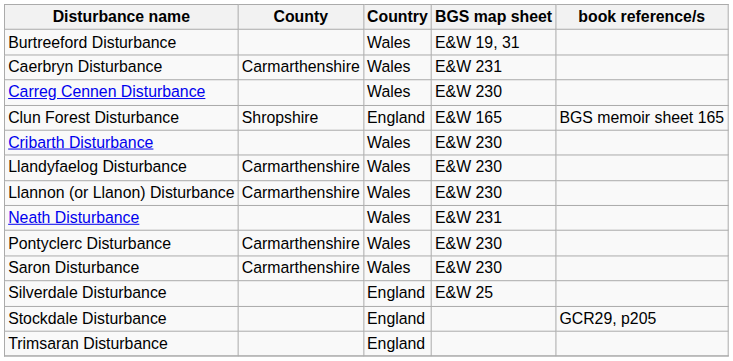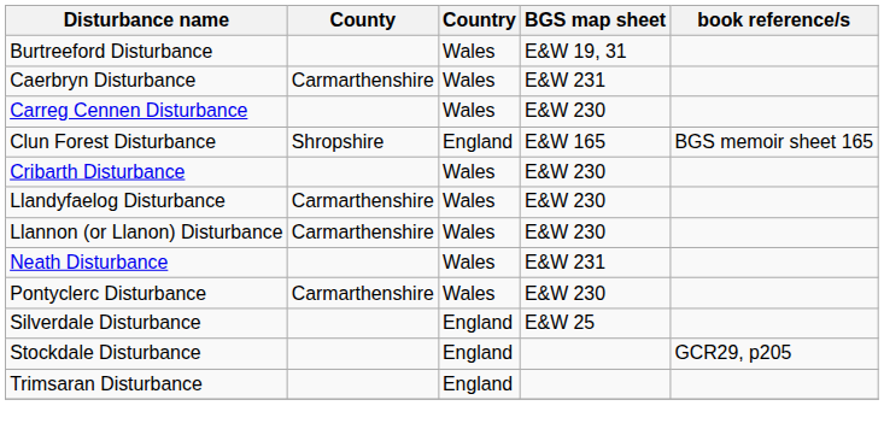 <table class="wikitable sortable">
 <tr>
 <th>Disturbance name</th>
 <th>County</th>
 <th>Country</th>
 <th>BGS map sheet</th>
 <th>book reference/s</th>
 </tr>
 <tr>
 <td>Burtreeford Disturbance</td>
 <td></td>
 <td>Wales</td>
 <td>E&W 19, 31</td>
 <td></td>
 </tr>
 <tr>
 <td>Caerbryn Disturbance</td>
 <td>Carmarthenshire</td>
 <td>Wales</td>
 <td>E&W 231</td>
 <td></td>
 </tr>
 <tr>
 <td><a href='#'>Carreg Cennen Disturbance</a></td>
 <td></td>
 <td>Wales</td>
 <td>E&W 230</td>
 <td></td>
 </tr>
 <tr>
 <td>Clun Forest Disturbance</td>
 <td>Shropshire</td>
 <td>England</td>
 <td>E&W 165</td>
 <td>BGS memoir sheet 165</td>
 </tr>
 <tr>
 <td><a href='#'>Cribarth Disturbance</a></td>
 <td></td>
 <td>Wales</td>
 <td>E&W 230</td>
 <td></td>
 </tr>
 <tr>
 <td>Llandyfaelog Disturbance</td>
 <td>Carmarthenshire</td>
 <td>Wales</td>
 <td>E&W 230</td>
 <td></td>
 </tr>
 <tr>
 <td>Llannon (or Llanon) Disturbance</td>
 <td>Carmarthenshire</td>
 <td>Wales</td>
 <td>E&W 230</td>
 <td></td>
 </tr>
 <tr>
 <td><a href='#'>Neath Disturbance</a></td>
 <td></td>
 <td>Wales</td>
 <td>E&W 231</td>
 <td></td>
 </tr>
 <tr>
 <td>Pontyclerc Disturbance</td>
 <td>Carmarthenshire</td>
 <td>Wales</td>
 <td>E&W 230</td>
 <td></td>
 </tr>
 <tr>
-<td>Saron Disturbance</td>
-<td>Carmarthenshire</td>
-<td>Wales</td>
-<td>E&W 230</td>
-<td></td>
-</tr>
-<tr>
 <td>Silverdale Disturbance</td>
 <td></td>
 <td>England</td>
 <td>E&W 25</td>
 <td></td>
 </tr>
 <tr>
 <td>Stockdale Disturbance</td>
 <td></td>
 <td>England</td>
 <td></td>
 <td>GCR29, p205</td>
 </tr>
 <tr>
 <td>Trimsaran Disturbance</td>
 <td></td>
 <td>England</td>
 <td></td>
 <td></td>
 </tr>
 <tr>
 </tr>
 </table>
